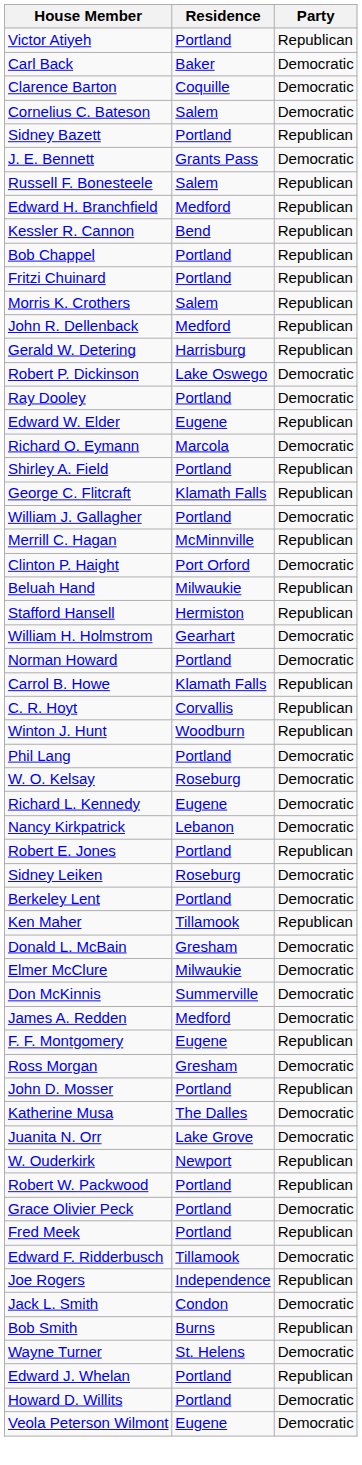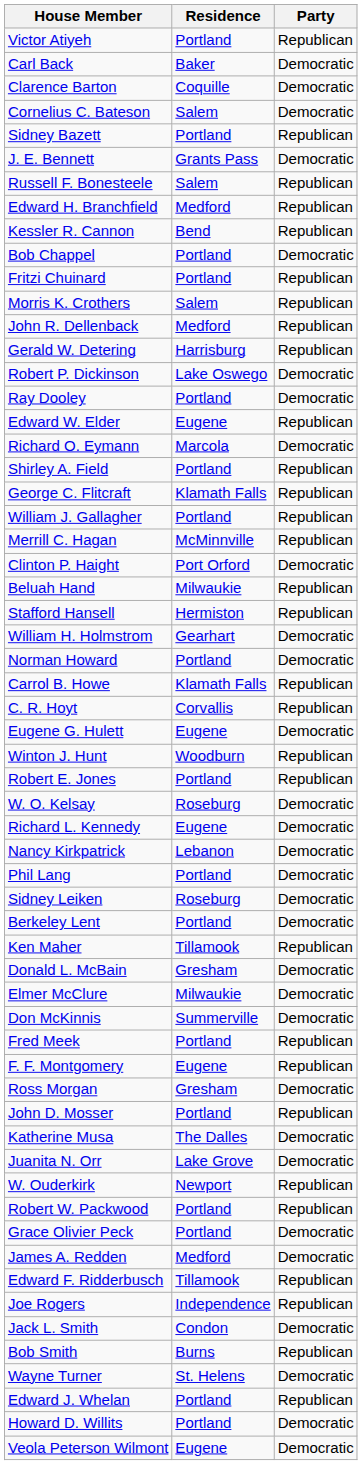 <table class="wikitable">
 <tr>
 <th>House Member</th>
 <th>Residence</th>
 <th>Party</th>
 </tr>
 <tr>
 <td><a href='#'>Victor Atiyeh</a></td>
 <td><a href='#'>Portland</a></td>
 <td>Republican</td>
 </tr>
 <tr>
 <td><a href='#'>Carl Back</a></td>
 <td><a href='#'>Baker</a></td>
 <td>Democratic</td>
 </tr>
 <tr>
 <td><a href='#'>Clarence Barton</a></td>
 <td><a href='#'>Coquille</a></td>
 <td>Democratic</td>
 </tr>
 <tr>
 <td><a href='#'>Cornelius C. Bateson</a></td>
 <td><a href='#'>Salem</a></td>
 <td>Democratic</td>
 </tr>
 <tr>
 <td><a href='#'>Sidney Bazett</a></td>
 <td><a href='#'>Portland</a></td>
 <td>Republican</td>
 </tr>
 <tr>
 <td><a href='#'>J. E. Bennett</a></td>
 <td><a href='#'>Grants Pass</a></td>
 <td>Democratic</td>
 </tr>
 <tr>
 <td><a href='#'>Russell F. Bonesteele</a></td>
 <td><a href='#'>Salem</a></td>
 <td>Republican</td>
 </tr>
 <tr>
 <td><a href='#'>Edward H. Branchfield</a></td>
 <td><a href='#'>Medford</a></td>
 <td>Republican</td>
 </tr>
 <tr>
 <td><a href='#'>Kessler R. Cannon</a></td>
 <td><a href='#'>Bend</a></td>
 <td>Republican</td>
 </tr>
 <tr>
 <td><a href='#'>Bob Chappel</a></td>
 <td><a href='#'>Portland</a></td>
-<td>Republican</td>
+<td>Democratic</td>
 </tr>
 <tr>
 <td><a href='#'>Fritzi Chuinard</a></td>
 <td><a href='#'>Portland</a></td>
 <td>Republican</td>
 </tr>
 <tr>
 <td><a href='#'>Morris K. Crothers</a></td>
 <td><a href='#'>Salem</a></td>
 <td>Republican</td>
 </tr>
 <tr>
 <td><a href='#'>John R. Dellenback</a></td>
 <td><a href='#'>Medford</a></td>
 <td>Republican</td>
 </tr>
 <tr>
 <td><a href='#'>Gerald W. Detering</a></td>
 <td><a href='#'>Harrisburg</a></td>
 <td>Republican</td>
 </tr>
 <tr>
 <td><a href='#'>Robert P. Dickinson</a></td>
 <td><a href='#'>Lake Oswego</a></td>
 <td>Democratic</td>
 </tr>
 <tr>
 <td><a href='#'>Ray Dooley</a></td>
 <td><a href='#'>Portland</a></td>
 <td>Democratic</td>
 </tr>
 <tr>
 <td><a href='#'>Edward W. Elder</a></td>
 <td><a href='#'>Eugene</a></td>
 <td>Republican</td>
 </tr>
 <tr>
 <td><a href='#'>Richard O. Eymann</a></td>
 <td><a href='#'>Marcola</a></td>
 <td>Democratic</td>
 </tr>
 <tr>
 <td><a href='#'>Shirley A. Field</a></td>
 <td><a href='#'>Portland</a></td>
 <td>Republican</td>
 </tr>
 <tr>
 <td><a href='#'>George C. Flitcraft</a></td>
 <td><a href='#'>Klamath Falls</a></td>
 <td>Republican</td>
 </tr>
 <tr>
 <td><a href='#'>William J. Gallagher</a></td>
 <td><a href='#'>Portland</a></td>
-<td>Democratic</td>
+<td>Republican</td>
 </tr>
 <tr>
 <td><a href='#'>Merrill C. Hagan</a></td>
 <td><a href='#'>McMinnville</a></td>
 <td>Republican</td>
 </tr>
 <tr>
 <td><a href='#'>Clinton P. Haight</a></td>
 <td><a href='#'>Port Orford</a></td>
 <td>Democratic</td>
 </tr>
 <tr>
 <td><a href='#'>Beluah Hand</a></td>
 <td><a href='#'>Milwaukie</a></td>
 <td>Republican</td>
 </tr>
 <tr>
 <td><a href='#'>Stafford Hansell</a></td>
 <td><a href='#'>Hermiston</a></td>
 <td>Republican</td>
 </tr>
 <tr>
 <td><a href='#'>William H. Holmstrom</a></td>
 <td><a href='#'>Gearhart</a></td>
 <td>Democratic</td>
 </tr>
 <tr>
 <td><a href='#'>Norman Howard</a></td>
 <td><a href='#'>Portland</a></td>
 <td>Democratic</td>
 </tr>
 <tr>
 <td><a href='#'>Carrol B. Howe</a></td>
 <td><a href='#'>Klamath Falls</a></td>
 <td>Republican</td>
 </tr>
 <tr>
 <td><a href='#'>C. R. Hoyt</a></td>
 <td><a href='#'>Corvallis</a></td>
 <td>Republican</td>
 </tr>
 <tr>
+<td><a href='#'>Eugene G. Hulett</a></td>
+<td><a href='#'>Eugene</a></td>
+<td>Democratic</td>
+</tr>
+<tr>
 <td><a href='#'>Winton J. Hunt</a></td>
 <td><a href='#'>Woodburn</a></td>
 <td>Republican</td>
 </tr>
 <tr>
-<td><a href='#'>Phil Lang</a></td>
+<td><a href='#'>Robert E. Jones</a></td>
 <td><a href='#'>Portland</a></td>
-<td>Democratic</td>
+<td>Republican</td>
 </tr>
 <tr>
 <td><a href='#'>W. O. Kelsay</a></td>
 <td><a href='#'>Roseburg</a></td>
 <td>Democratic</td>
 </tr>
 <tr>
 <td><a href='#'>Richard L. Kennedy</a></td>
 <td><a href='#'>Eugene</a></td>
 <td>Democratic</td>
 </tr>
 <tr>
 <td><a href='#'>Nancy Kirkpatrick</a></td>
 <td><a href='#'>Lebanon</a></td>
 <td>Democratic</td>
 </tr>
 <tr>
-<td><a href='#'>Robert E. Jones</a></td>
+<td><a href='#'>Phil Lang</a></td>
 <td><a href='#'>Portland</a></td>
-<td>Republican</td>
+<td>Democratic</td>
 </tr>
 <tr>
 <td><a href='#'>Sidney Leiken</a></td>
 <td><a href='#'>Roseburg</a></td>
 <td>Democratic</td>
 </tr>
 <tr>
 <td><a href='#'>Berkeley Lent</a></td>
 <td><a href='#'>Portland</a></td>
 <td>Democratic</td>
 </tr>
 <tr>
 <td><a href='#'>Ken Maher</a></td>
 <td><a href='#'>Tillamook</a></td>
 <td>Republican</td>
 </tr>
 <tr>
 <td><a href='#'>Donald L. McBain</a></td>
 <td><a href='#'>Gresham</a></td>
 <td>Democratic</td>
 </tr>
 <tr>
 <td><a href='#'>Elmer McClure</a></td>
 <td><a href='#'>Milwaukie</a></td>
 <td>Democratic</td>
 </tr>
 <tr>
 <td><a href='#'>Don McKinnis</a></td>
 <td><a href='#'>Summerville</a></td>
 <td>Democratic</td>
 </tr>
 <tr>
-<td><a href='#'>James A. Redden</a></td>
-<td><a href='#'>Medford</a></td>
-<td>Democratic</td>
+<td><a href='#'>Fred Meek</a></td>
+<td><a href='#'>Portland</a></td>
+<td>Republican</td>
 </tr>
 <tr>
 <td><a href='#'>F. F. Montgomery</a></td>
 <td><a href='#'>Eugene</a></td>
 <td>Republican</td>
 </tr>
 <tr>
 <td><a href='#'>Ross Morgan</a></td>
 <td><a href='#'>Gresham</a></td>
 <td>Democratic</td>
 </tr>
 <tr>
 <td><a href='#'>John D. Mosser</a></td>
 <td><a href='#'>Portland</a></td>
 <td>Republican</td>
 </tr>
 <tr>
 <td><a href='#'>Katherine Musa</a></td>
 <td><a href='#'>The Dalles</a></td>
 <td>Democratic</td>
 </tr>
 <tr>
 <td><a href='#'>Juanita N. Orr</a></td>
 <td><a href='#'>Lake Grove</a></td>
 <td>Democratic</td>
 </tr>
 <tr>
 <td><a href='#'>W. Ouderkirk</a></td>
 <td><a href='#'>Newport</a></td>
 <td>Republican</td>
 </tr>
 <tr>
 <td><a href='#'>Robert W. Packwood</a></td>
 <td><a href='#'>Portland</a></td>
 <td>Republican</td>
 </tr>
 <tr>
 <td><a href='#'>Grace Olivier Peck</a></td>
 <td><a href='#'>Portland</a></td>
 <td>Democratic</td>
 </tr>
 <tr>
-<td><a href='#'>Fred Meek</a></td>
-<td><a href='#'>Portland</a></td>
-<td>Republican</td>
+<td><a href='#'>James A. Redden</a></td>
+<td><a href='#'>Medford</a></td>
+<td>Democratic</td>
 </tr>
 <tr>
 <td><a href='#'>Edward F. Ridderbusch</a></td>
 <td><a href='#'>Tillamook</a></td>
-<td>Democratic</td>
+<td>Republican</td>
 </tr>
 <tr>
 <td><a href='#'>Joe Rogers</a></td>
 <td><a href='#'>Independence</a></td>
 <td>Republican</td>
 </tr>
 <tr>
 <td><a href='#'>Jack L. Smith</a></td>
 <td><a href='#'>Condon</a></td>
 <td>Democratic</td>
 </tr>
 <tr>
 <td><a href='#'>Bob Smith</a></td>
 <td><a href='#'>Burns</a></td>
 <td>Republican</td>
 </tr>
 <tr>
 <td><a href='#'>Wayne Turner</a></td>
 <td><a href='#'>St. Helens</a></td>
 <td>Democratic</td>
 </tr>
 <tr>
 <td><a href='#'>Edward J. Whelan</a></td>
 <td><a href='#'>Portland</a></td>
 <td>Republican</td>
 </tr>
 <tr>
 <td><a href='#'>Howard D. Willits</a></td>
 <td><a href='#'>Portland</a></td>
 <td>Democratic</td>
 </tr>
 <tr>
 <td><a href='#'>Veola Peterson Wilmont</a></td>
 <td><a href='#'>Eugene</a></td>
 <td>Democratic</td>
 </tr>
 </table>
